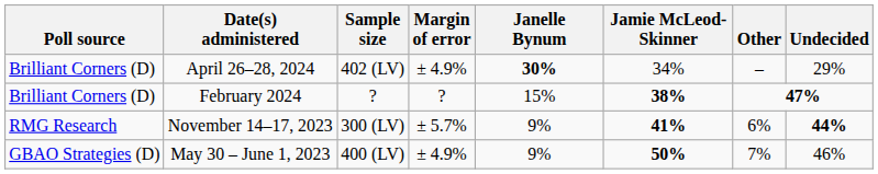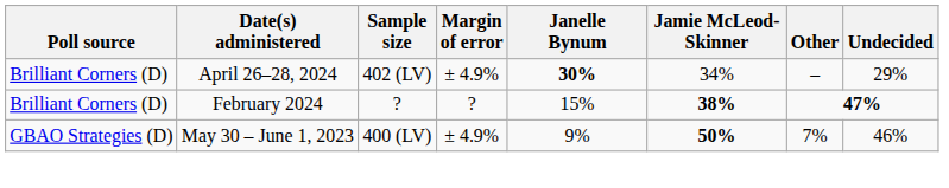 <table class="wikitable" style="font-size:90%;text-align:center;">
 <tr style="vertical-align:bottom">
 <th>Poll source</th>
 <th>Date(s)<br>administered</th>
 <th>Sample<br>size</th>
 <th>Margin<br>of error</th>
 <th style="width:100px;">Janelle<br>Bynum</th>
 <th style="width:100px;">Jamie McLeod-<br>Skinner</th>
 <th>Other</th>
 <th>Undecided</th>
 </tr>
 <tr>
 <td style="text-align:left;"><a href='#'>Brilliant Corners</a> (D)</td>
 <td>April 26–28, 2024</td>
 <td>402 (LV)</td>
 <td>± 4.9%</td>
 <td><strong>30%</strong></td>
 <td>34%</td>
 <td>–</td>
 <td>29%</td>
 </tr>
 <tr>
 <td style="text-align:left;"><a href='#'>Brilliant Corners</a> (D)</td>
 <td>February 2024</td>
 <td>?</td>
 <td>?</td>
 <td>15%</td>
 <td><strong>38%</strong></td>
 <td colspan=2 ><strong>47%</strong></td>
 </tr>
 <tr>
-<td style="text-align:left;"><a href='#'>RMG Research</a></td>
-<td>November 14–17, 2023</td>
-<td>300 (LV)</td>
-<td>± 5.7%</td>
-<td>9%</td>
-<td><strong>41%</strong></td>
-<td>6%</td>
-<td><strong>44%</strong></td>
-</tr>
-<tr>
 <td style="text-align:left;"><a href='#'>GBAO Strategies</a> (D)</td>
 <td>May 30 – June 1, 2023</td>
 <td>400 (LV)</td>
 <td>± 4.9%</td>
 <td>9%</td>
 <td><strong>50%</strong></td>
 <td>7%</td>
 <td>46%</td>
 </tr>
 </table>
